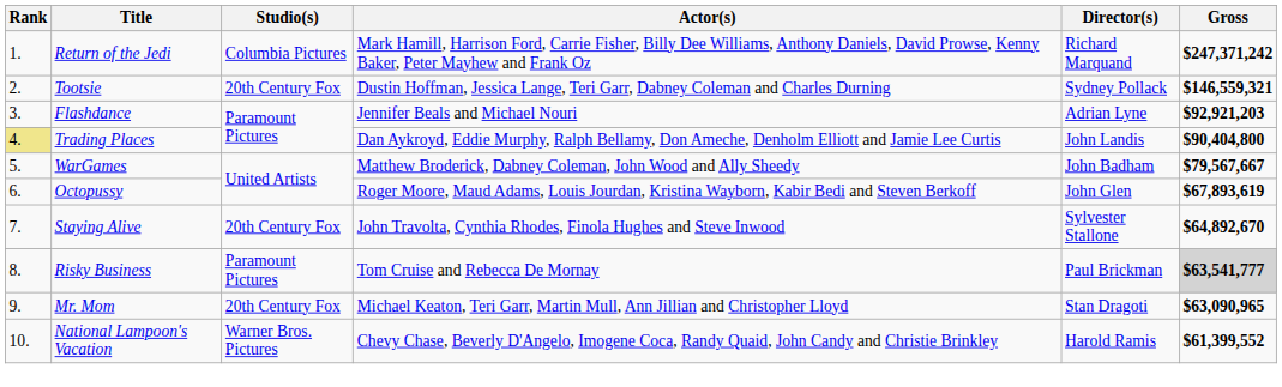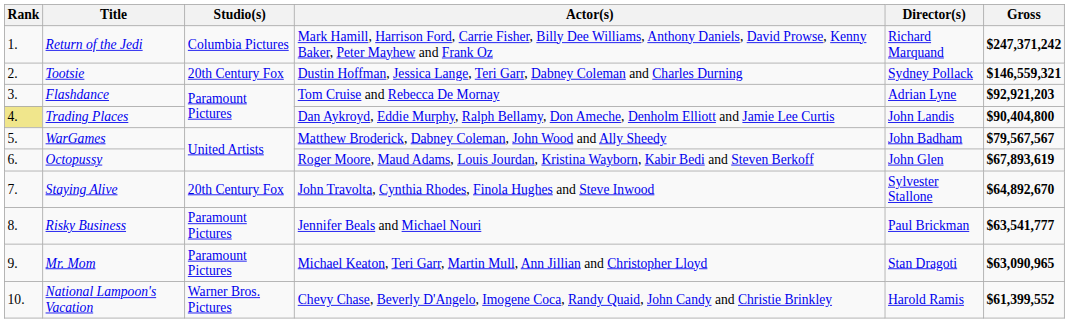 <table class="wikitable">
 <tr>
 <th>Rank</th>
 <th>Title</th>
 <th>Studio(s)</th>
 <th>Actor(s)</th>
 <th>Director(s)</th>
 <th>Gross</th>
 </tr>
 <tr>
 <td>1.</td>
 <td><em><a href='#'>Return of the Jedi</a></em></td>
 <td><a href='#'>Columbia Pictures</a></td>
 <td><a href='#'>Mark Hamill</a>, <a href='#'>Harrison Ford</a>, <a href='#'>Carrie Fisher</a>, <a href='#'>Billy Dee Williams</a>, <a href='#'>Anthony Daniels</a>, <a href='#'>David Prowse</a>, <a href='#'>Kenny Baker</a>, <a href='#'>Peter Mayhew</a> and <a href='#'>Frank Oz</a></td>
 <td><a href='#'>Richard Marquand</a></td>
 <td><strong>$247,371,242</strong></td>
 </tr>
 <tr>
 <td>2.</td>
 <td><em><a href='#'>Tootsie</a></em></td>
 <td><a href='#'>20th Century Fox</a></td>
 <td><a href='#'>Dustin Hoffman</a>, <a href='#'>Jessica Lange</a>, <a href='#'>Teri Garr</a>, <a href='#'>Dabney Coleman</a> and <a href='#'>Charles Durning</a></td>
 <td><a href='#'>Sydney Pollack</a></td>
 <td><strong>$146,559,321</strong></td>
 </tr>
 <tr>
 <td>3.</td>
 <td><em><a href='#'>Flashdance</a></em></td>
 <td rowspan="2"><a href='#'>Paramount Pictures</a></td>
-<td><a href='#'>Jennifer Beals</a> and <a href='#'>Michael Nouri</a></td>
+<td><a href='#'>Tom Cruise</a> and <a href='#'>Rebecca De Mornay</a></td>
 <td><a href='#'>Adrian Lyne</a></td>
 <td><strong>$92,921,203</strong></td>
 </tr>
 <tr>
 <td style="background: khaki;">4.</td>
 <td><em><a href='#'>Trading Places</a></em></td>
 <td><a href='#'>Dan Aykroyd</a>, <a href='#'>Eddie Murphy</a>, <a href='#'>Ralph Bellamy</a>, <a href='#'>Don Ameche</a>, <a href='#'>Denholm Elliott</a> and <a href='#'>Jamie Lee Curtis</a></td>
 <td><a href='#'>John Landis</a></td>
 <td><strong>$90,404,800</strong></td>
 </tr>
 <tr>
 <td>5.</td>
 <td><em><a href='#'>WarGames</a></em></td>
 <td rowspan="2"><a href='#'>United Artists</a></td>
 <td><a href='#'>Matthew Broderick</a>, <a href='#'>Dabney Coleman</a>, <a href='#'>John Wood</a> and <a href='#'>Ally Sheedy</a></td>
 <td><a href='#'>John Badham</a></td>
-<td><strong>$79,567,667</strong></td>
+<td><strong>$79,567,567</strong></td>
 </tr>
 <tr>
 <td>6.</td>
 <td><em><a href='#'>Octopussy</a></em></td>
 <td><a href='#'>Roger Moore</a>, <a href='#'>Maud Adams</a>, <a href='#'>Louis Jourdan</a>, <a href='#'>Kristina Wayborn</a>, <a href='#'>Kabir Bedi</a> and <a href='#'>Steven Berkoff</a></td>
 <td><a href='#'>John Glen</a></td>
 <td><strong>$67,893,619</strong></td>
 </tr>
 <tr>
 <td>7.</td>
 <td><em><a href='#'>Staying Alive</a></em></td>
 <td><a href='#'>20th Century Fox</a></td>
 <td><a href='#'>John Travolta</a>, <a href='#'>Cynthia Rhodes</a>, <a href='#'>Finola Hughes</a> and <a href='#'>Steve Inwood</a></td>
 <td><a href='#'>Sylvester Stallone</a></td>
 <td><strong>$64,892,670</strong></td>
 </tr>
 <tr>
 <td>8.</td>
 <td><em><a href='#'>Risky Business</a></em></td>
 <td><a href='#'>Paramount Pictures</a></td>
-<td><a href='#'>Tom Cruise</a> and <a href='#'>Rebecca De Mornay</a></td>
+<td><a href='#'>Jennifer Beals</a> and <a href='#'>Michael Nouri</a></td>
 <td><a href='#'>Paul Brickman</a></td>
-<td style="background: lightgrey;"><strong>$63,541,777</strong></td>
+<td><strong>$63,541,777</strong></td>
 </tr>
 <tr>
 <td>9.</td>
 <td><em><a href='#'>Mr. Mom</a></em></td>
-<td><a href='#'>20th Century Fox</a></td>
+<td><a href='#'>Paramount Pictures</a></td>
 <td><a href='#'>Michael Keaton</a>, <a href='#'>Teri Garr</a>, <a href='#'>Martin Mull</a>, <a href='#'>Ann Jillian</a> and <a href='#'>Christopher Lloyd</a></td>
 <td><a href='#'>Stan Dragoti</a></td>
 <td><strong>$63,090,965</strong></td>
 </tr>
 <tr>
 <td>10.</td>
 <td><em><a href='#'>National Lampoon's Vacation</a></em></td>
 <td rowspan="2"><a href='#'>Warner Bros. Pictures</a></td>
 <td><a href='#'>Chevy Chase</a>, <a href='#'>Beverly D'Angelo</a>, <a href='#'>Imogene Coca</a>, <a href='#'>Randy Quaid</a>, <a href='#'>John Candy</a> and <a href='#'>Christie Brinkley</a></td>
 <td><a href='#'>Harold Ramis</a></td>
 <td><strong>$61,399,552</strong></td>
 </tr>
 </table>
